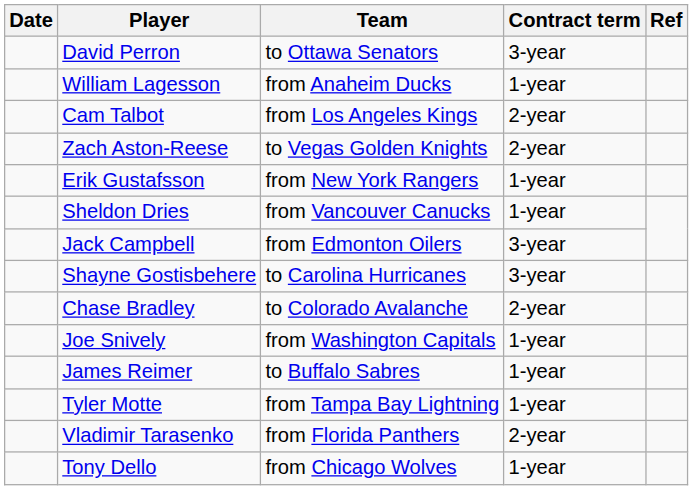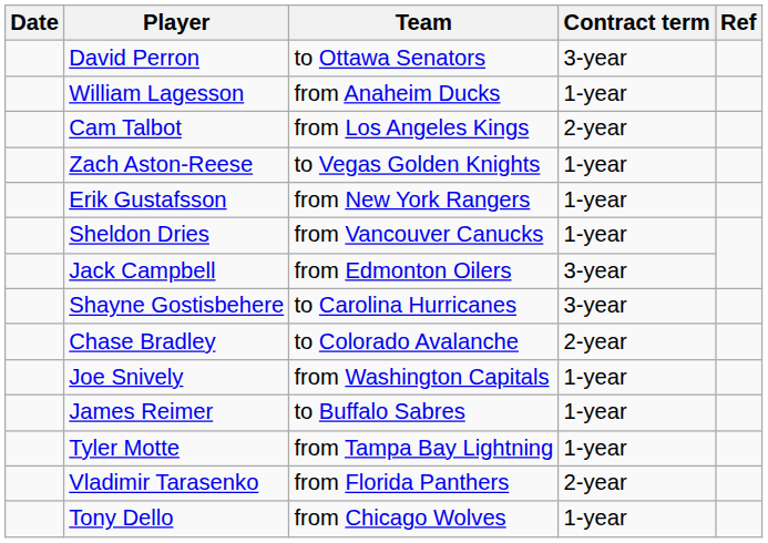 <table class="wikitable">
 <tr>
 <th>Date</th>
 <th>Player</th>
 <th>Team</th>
 <th>Contract term</th>
 <th>Ref</th>
 </tr>
 <tr>
 <td></td>
 <td><a href='#'>David Perron</a></td>
 <td>to <a href='#'>Ottawa Senators</a></td>
 <td>3-year</td>
 <td></td>
 </tr>
 <tr>
 <td></td>
 <td><a href='#'>William Lagesson</a></td>
 <td>from <a href='#'>Anaheim Ducks</a></td>
 <td>1-year</td>
 <td></td>
 </tr>
 <tr>
 <td></td>
 <td><a href='#'>Cam Talbot</a></td>
 <td>from <a href='#'>Los Angeles Kings</a></td>
 <td>2-year</td>
 <td></td>
 </tr>
 <tr>
 <td></td>
 <td><a href='#'>Zach Aston-Reese</a></td>
 <td>to <a href='#'>Vegas Golden Knights</a></td>
-<td>2-year</td>
+<td>1-year</td>
 <td></td>
 </tr>
 <tr>
 <td></td>
 <td><a href='#'>Erik Gustafsson</a></td>
 <td>from <a href='#'>New York Rangers</a></td>
 <td>1-year</td>
 <td></td>
 </tr>
 <tr>
 <td></td>
 <td><a href='#'>Sheldon Dries</a></td>
 <td>from <a href='#'>Vancouver Canucks</a></td>
 <td>1-year</td>
 <td rowspan="2"></td>
 </tr>
 <tr>
 <td></td>
 <td><a href='#'>Jack Campbell</a></td>
 <td>from <a href='#'>Edmonton Oilers</a></td>
 <td>3-year</td>
 </tr>
 <tr>
 <td></td>
 <td><a href='#'>Shayne Gostisbehere</a></td>
 <td>to <a href='#'>Carolina Hurricanes</a></td>
 <td>3-year</td>
 <td></td>
 </tr>
 <tr>
 <td></td>
 <td><a href='#'>Chase Bradley</a></td>
 <td>to <a href='#'>Colorado Avalanche</a></td>
 <td>2-year</td>
 <td></td>
 </tr>
 <tr>
 <td></td>
 <td><a href='#'>Joe Snively</a></td>
 <td>from <a href='#'>Washington Capitals</a></td>
 <td>1-year</td>
 <td></td>
 </tr>
 <tr>
 <td></td>
 <td><a href='#'>James Reimer</a></td>
 <td>to <a href='#'>Buffalo Sabres</a></td>
 <td>1-year</td>
 <td></td>
 </tr>
 <tr>
 <td></td>
 <td><a href='#'>Tyler Motte</a></td>
 <td>from <a href='#'>Tampa Bay Lightning</a></td>
 <td>1-year</td>
 <td></td>
 </tr>
 <tr>
 <td></td>
 <td><a href='#'>Vladimir Tarasenko</a></td>
 <td>from <a href='#'>Florida Panthers</a></td>
 <td>2-year</td>
 <td></td>
 </tr>
 <tr>
 <td></td>
 <td><a href='#'>Tony Dello</a></td>
 <td>from <a href='#'>Chicago Wolves</a></td>
 <td>1-year</td>
 <td></td>
 </tr>
 </table>
